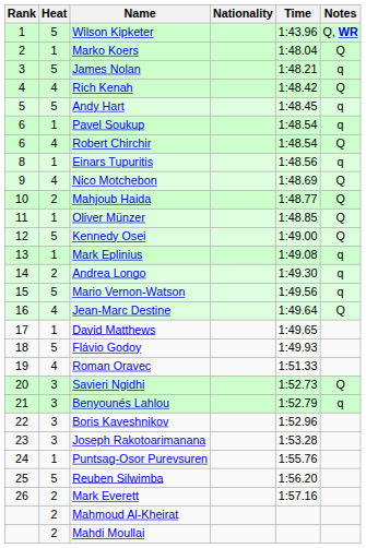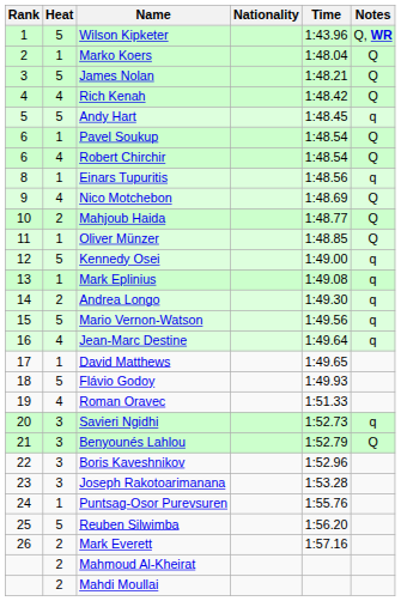 <table class="wikitable sortable" style="text-align:center">
 <tr>
 <th>Rank</th>
 <th>Heat</th>
 <th>Name</th>
 <th>Nationality</th>
 <th>Time</th>
 <th>Notes</th>
 </tr>
 <tr bgcolor=ccffcc>
 <td>1</td>
 <td>5</td>
 <td align="left"><a href='#'>Wilson Kipketer</a></td>
 <td align=left></td>
 <td>1:43.96</td>
 <td>Q, <strong><a href='#'>WR</a></strong></td>
 </tr>
 <tr bgcolor=ccffcc>
 <td>2</td>
 <td>1</td>
 <td align="left"><a href='#'>Marko Koers</a></td>
 <td align=left></td>
 <td>1:48.04</td>
 <td>Q</td>
 </tr>
 <tr bgcolor=ccffcc>
 <td>3</td>
 <td>5</td>
 <td align="left"><a href='#'>James Nolan</a></td>
 <td align=left></td>
 <td>1:48.21</td>
-<td>q</td>
+<td>Q</td>
 </tr>
 <tr bgcolor=ccffcc>
 <td>4</td>
 <td>4</td>
 <td align="left"><a href='#'>Rich Kenah</a></td>
 <td align=left></td>
 <td>1:48.42</td>
 <td>Q</td>
 </tr>
 <tr bgcolor=ddffdd>
 <td>5</td>
 <td>5</td>
 <td align="left"><a href='#'>Andy Hart</a></td>
 <td align=left></td>
 <td>1:48.45</td>
 <td>q</td>
 </tr>
 <tr bgcolor=ccffcc>
 <td>6</td>
 <td>1</td>
 <td align="left"><a href='#'>Pavel Soukup</a></td>
 <td align=left></td>
 <td>1:48.54</td>
-<td>q</td>
+<td>Q</td>
 </tr>
 <tr bgcolor=ccffcc>
 <td>6</td>
 <td>4</td>
 <td align="left"><a href='#'>Robert Chirchir</a></td>
 <td align=left></td>
 <td>1:48.54</td>
 <td>Q</td>
 </tr>
 <tr bgcolor=ddffdd>
 <td>8</td>
 <td>1</td>
 <td align="left"><a href='#'>Einars Tupuritis</a></td>
 <td align=left></td>
 <td>1:48.56</td>
 <td>q</td>
 </tr>
 <tr bgcolor=ddffdd>
 <td>9</td>
 <td>4</td>
 <td align="left"><a href='#'>Nico Motchebon</a></td>
 <td align=left></td>
 <td>1:48.69</td>
 <td>Q</td>
 </tr>
 <tr bgcolor=ccffcc>
 <td>10</td>
 <td>2</td>
 <td align="left"><a href='#'>Mahjoub Haida</a></td>
 <td align=left></td>
 <td>1:48.77</td>
 <td>Q</td>
 </tr>
 <tr bgcolor=ddffdd>
 <td>11</td>
 <td>1</td>
 <td align="left"><a href='#'>Oliver Münzer</a></td>
 <td align=left></td>
 <td>1:48.85</td>
 <td>Q</td>
 </tr>
 <tr bgcolor=ddffdd>
 <td>12</td>
 <td>5</td>
 <td align="left"><a href='#'>Kennedy Osei</a></td>
 <td align=left></td>
 <td>1:49.00</td>
-<td>Q</td>
+<td>q</td>
 </tr>
 <tr bgcolor=ccffcc>
 <td>13</td>
 <td>1</td>
 <td align="left"><a href='#'>Mark Eplinius</a></td>
 <td align=left></td>
 <td>1:49.08</td>
 <td>q</td>
 </tr>
 <tr bgcolor=ddffdd>
 <td>14</td>
 <td>2</td>
 <td align="left"><a href='#'>Andrea Longo</a></td>
 <td align=left></td>
 <td>1:49.30</td>
 <td>q</td>
 </tr>
 <tr bgcolor=ddffdd>
 <td>15</td>
 <td>5</td>
 <td align="left"><a href='#'>Mario Vernon-Watson</a></td>
 <td align=left></td>
 <td>1:49.56</td>
 <td>q</td>
 </tr>
 <tr bgcolor=ddffdd>
 <td>16</td>
 <td>4</td>
 <td align="left"><a href='#'>Jean-Marc Destine</a></td>
 <td align=left></td>
 <td>1:49.64</td>
-<td>Q</td>
+<td>q</td>
 </tr>
 <tr>
 <td>17</td>
 <td>1</td>
 <td align="left"><a href='#'>David Matthews</a></td>
 <td align=left></td>
 <td>1:49.65</td>
 <td></td>
 </tr>
 <tr>
 <td>18</td>
 <td>5</td>
 <td align="left"><a href='#'>Flávio Godoy</a></td>
 <td align=left></td>
 <td>1:49.93</td>
 <td></td>
 </tr>
 <tr>
 <td>19</td>
 <td>4</td>
 <td align="left"><a href='#'>Roman Oravec</a></td>
 <td align=left></td>
 <td>1:51.33</td>
 <td></td>
 </tr>
 <tr bgcolor=ccffcc>
 <td>20</td>
 <td>3</td>
 <td align="left"><a href='#'>Savieri Ngidhi</a></td>
 <td align=left></td>
 <td>1:52.73</td>
-<td>Q</td>
+<td>q</td>
 </tr>
 <tr bgcolor=ccffcc>
 <td>21</td>
 <td>3</td>
 <td align="left"><a href='#'>Benyounés Lahlou</a></td>
 <td align=left></td>
 <td>1:52.79</td>
-<td>q</td>
+<td>Q</td>
 </tr>
 <tr>
 <td>22</td>
 <td>3</td>
 <td align="left"><a href='#'>Boris Kaveshnikov</a></td>
 <td align=left></td>
 <td>1:52.96</td>
 <td></td>
 </tr>
 <tr>
 <td>23</td>
 <td>3</td>
 <td align="left"><a href='#'>Joseph Rakotoarimanana</a></td>
 <td align=left></td>
 <td>1:53.28</td>
 <td></td>
 </tr>
 <tr>
 <td>24</td>
 <td>1</td>
 <td align="left"><a href='#'>Puntsag-Osor Purevsuren</a></td>
 <td align=left></td>
 <td>1:55.76</td>
 <td></td>
 </tr>
 <tr>
 <td>25</td>
 <td>5</td>
 <td align="left"><a href='#'>Reuben Silwimba</a></td>
 <td align=left></td>
 <td>1:56.20</td>
 <td></td>
 </tr>
 <tr>
 <td>26</td>
 <td>2</td>
 <td align="left"><a href='#'>Mark Everett</a></td>
 <td align=left></td>
 <td>1:57.16</td>
 <td></td>
 </tr>
 <tr>
 <td></td>
 <td>2</td>
 <td align="left"><a href='#'>Mahmoud Al-Kheirat</a></td>
 <td align=left></td>
 <td></td>
 <td></td>
 </tr>
 <tr>
 <td></td>
 <td>2</td>
 <td align="left"><a href='#'>Mahdi Moullai</a></td>
 <td align=left></td>
 <td></td>
 <td></td>
 </tr>
 </table>
